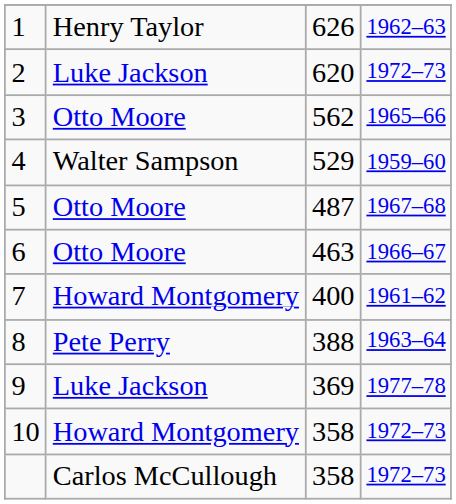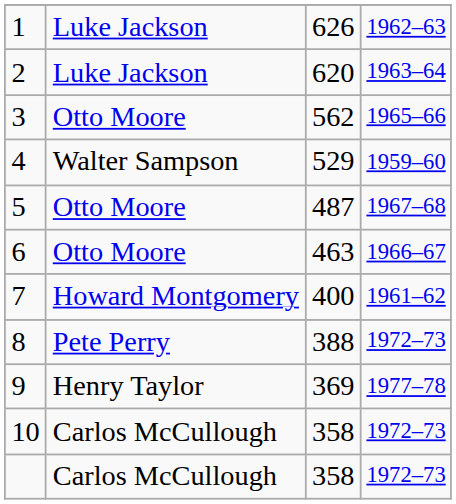 <table class="wikitable">
 <tr>
 </tr>
 <tr>
 <td>1</td>
-<td>Henry Taylor</td>
+<td><a href='#'>Luke Jackson</a></td>
 <td>626</td>
 <td style="font-size:80%;"><a href='#'>1962–63</a></td>
 </tr>
 <tr>
 <td>2</td>
 <td><a href='#'>Luke Jackson</a></td>
 <td>620</td>
-<td style="font-size:80%;"><a href='#'>1972–73</a></td>
+<td style="font-size:80%;"><a href='#'>1963–64</a></td>
 </tr>
 <tr>
 <td>3</td>
 <td><a href='#'>Otto Moore</a></td>
 <td>562</td>
 <td style="font-size:80%;"><a href='#'>1965–66</a></td>
 </tr>
 <tr>
 <td>4</td>
 <td>Walter Sampson</td>
 <td>529</td>
 <td style="font-size:80%;"><a href='#'>1959–60</a></td>
 </tr>
 <tr>
 <td>5</td>
 <td><a href='#'>Otto Moore</a></td>
 <td>487</td>
 <td style="font-size:80%;"><a href='#'>1967–68</a></td>
 </tr>
 <tr>
 <td>6</td>
 <td><a href='#'>Otto Moore</a></td>
 <td>463</td>
 <td style="font-size:80%;"><a href='#'>1966–67</a></td>
 </tr>
 <tr>
 <td>7</td>
 <td><a href='#'>Howard Montgomery</a></td>
 <td>400</td>
 <td style="font-size:80%;"><a href='#'>1961–62</a></td>
 </tr>
 <tr>
 <td>8</td>
 <td><a href='#'>Pete Perry</a></td>
 <td>388</td>
-<td style="font-size:80%;"><a href='#'>1963–64</a></td>
+<td style="font-size:80%;"><a href='#'>1972–73</a></td>
 </tr>
 <tr>
 <td>9</td>
-<td><a href='#'>Luke Jackson</a></td>
+<td>Henry Taylor</td>
 <td>369</td>
 <td style="font-size:80%;"><a href='#'>1977–78</a></td>
 </tr>
 <tr>
 <td>10</td>
-<td><a href='#'>Howard Montgomery</a></td>
+<td>Carlos McCullough</td>
 <td>358</td>
 <td style="font-size:80%;"><a href='#'>1972–73</a></td>
 </tr>
 <tr>
 <td></td>
 <td>Carlos McCullough</td>
 <td>358</td>
 <td style="font-size:80%;"><a href='#'>1972–73</a></td>
 </tr>
 </table>
